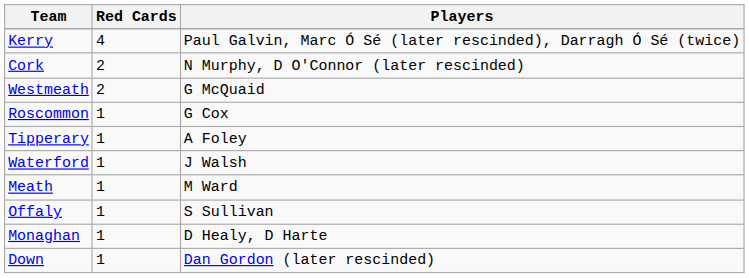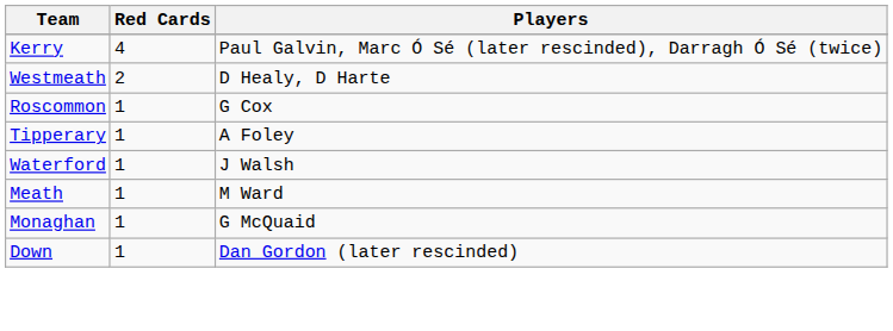 <table class="wikitable">
 <tr>
 <th>Team</th>
 <th>Red Cards</th>
 <th>Players</th>
 </tr>
 <tr>
 </tr>
 <tr>
 <td><a href='#'>Kerry</a></td>
 <td>4</td>
 <td>Paul Galvin, Marc Ó Sé (later rescinded), Darragh Ó Sé (twice)</td>
 </tr>
 <tr>
-<td><a href='#'>Cork</a></td>
-<td>2</td>
-<td>N Murphy, D O'Connor (later rescinded)</td>
-</tr>
-<tr>
 <td><a href='#'>Westmeath</a></td>
 <td>2</td>
-<td>G McQuaid</td>
+<td>D Healy, D Harte</td>
 </tr>
 <tr>
 <td><a href='#'>Roscommon</a></td>
 <td>1</td>
 <td>G Cox</td>
 </tr>
 <tr>
 <td><a href='#'>Tipperary</a></td>
 <td>1</td>
 <td>A Foley</td>
 </tr>
 <tr>
 <td><a href='#'>Waterford</a></td>
 <td>1</td>
 <td>J Walsh</td>
 </tr>
 <tr>
 <td><a href='#'>Meath</a></td>
 <td>1</td>
 <td>M Ward</td>
 </tr>
 <tr>
-<td><a href='#'>Offaly</a></td>
-<td>1</td>
-<td>S Sullivan</td>
-</tr>
-<tr>
 <td><a href='#'>Monaghan</a></td>
 <td>1</td>
-<td>D Healy, D Harte</td>
+<td>G McQuaid</td>
 </tr>
 <tr>
 <td><a href='#'>Down</a></td>
 <td>1</td>
 <td><a href='#'>Dan Gordon</a> (later rescinded)</td>
 </tr>
 </table>
